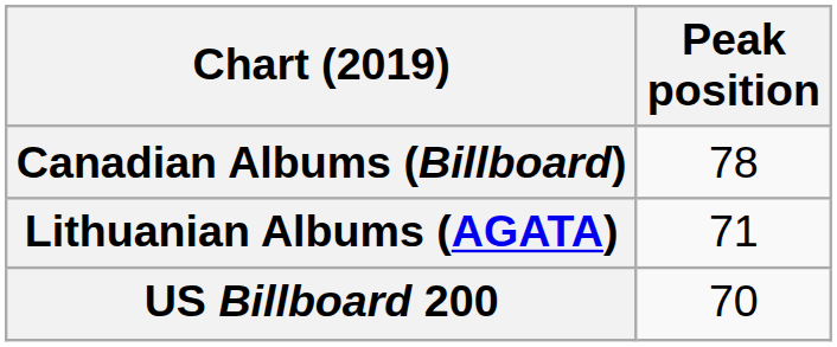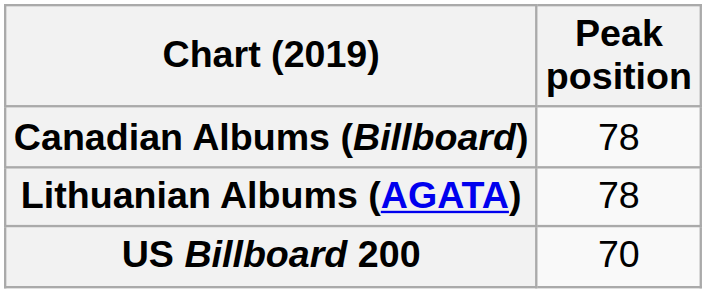 <table class="wikitable sortable plainrowheaders" style="text-align:center">
 <tr>
 <th scope="col">Chart (2019)</th>
 <th scope="col">Peak<br>position</th>
 </tr>
 <tr>
 <th scope="row">Canadian Albums (<em>Billboard</em>)</th>
 <td>78</td>
 </tr>
 <tr>
 <th scope="row">Lithuanian Albums (<a href='#'>AGATA</a>)</th>
-<td>71</td>
+<td>78</td>
 </tr>
 <tr>
 <th scope="row">US <em>Billboard</em> 200</th>
 <td>70</td>
 </tr>
 </table>
